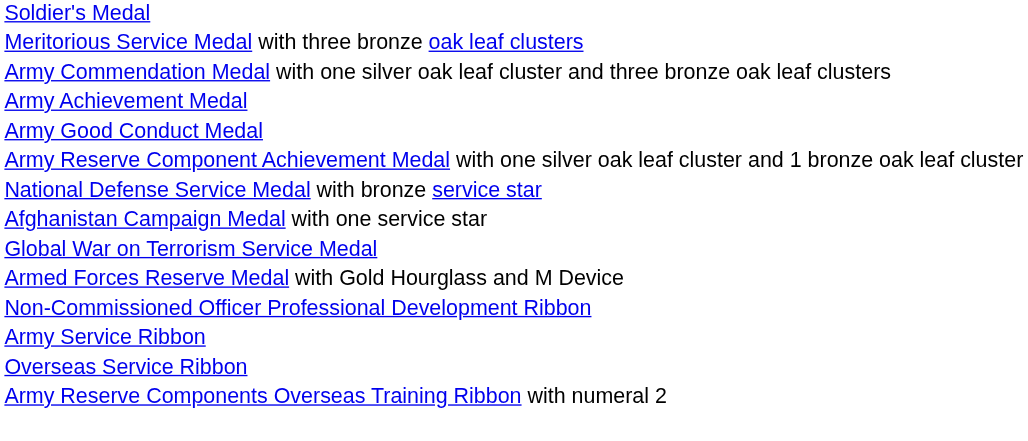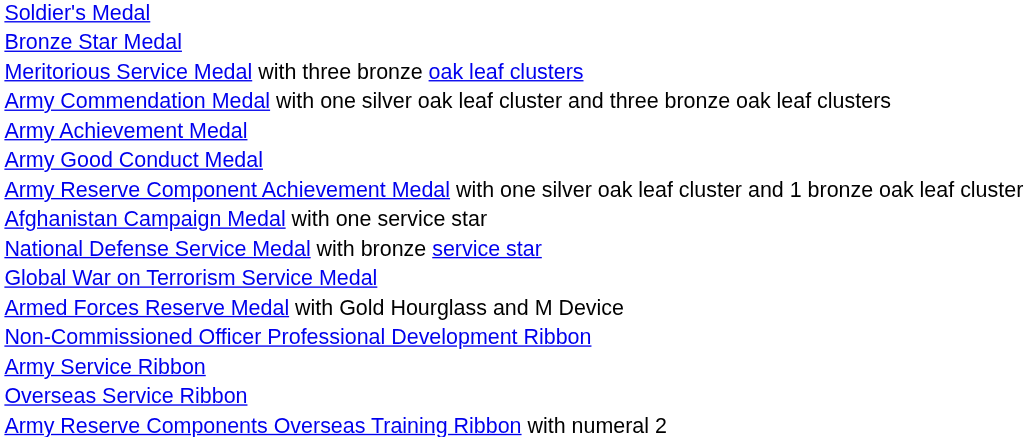 <table https://s.yimg.com/aah/priorservice/army-expert-infantry-badge-14.gif>
 <tr>
 <td></td>
 <td><a href='#'>Soldier's Medal</a></td>
+</tr>
+<tr>
+<td></td>
+<td><a href='#'>Bronze Star Medal</a></td>
 </tr>
 <tr>
 <td></td>
 <td><a href='#'>Meritorious Service Medal</a> with three bronze <a href='#'>oak leaf clusters</a></td>
 </tr>
 <tr>
 <td></td>
 <td><a href='#'>Army Commendation Medal</a> with one silver oak leaf cluster and three bronze oak leaf clusters</td>
 </tr>
 <tr>
 <td></td>
 <td><a href='#'>Army Achievement Medal</a></td>
 </tr>
 <tr>
 <td></td>
 <td><a href='#'>Army Good Conduct Medal</a></td>
 </tr>
 <tr>
 <td></td>
 <td><a href='#'>Army Reserve Component Achievement Medal</a> with one silver oak leaf cluster and 1 bronze oak leaf cluster</td>
 </tr>
 <tr>
 <td></td>
-<td><a href='#'>National Defense Service Medal</a> with bronze <a href='#'>service star</a></td>
+<td><a href='#'>Afghanistan Campaign Medal</a> with one service star</td>
 </tr>
 <tr>
 <td></td>
-<td><a href='#'>Afghanistan Campaign Medal</a> with one service star</td>
+<td><a href='#'>National Defense Service Medal</a> with bronze <a href='#'>service star</a></td>
 </tr>
 <tr>
 <td></td>
 <td><a href='#'>Global War on Terrorism Service Medal</a></td>
 </tr>
 <tr>
 <td></td>
 <td><a href='#'>Armed Forces Reserve Medal</a> with Gold Hourglass and M Device</td>
 </tr>
 <tr>
 <td></td>
 <td><a href='#'>Non-Commissioned Officer Professional Development Ribbon</a></td>
 </tr>
 <tr>
 <td></td>
 <td><a href='#'>Army Service Ribbon</a></td>
 </tr>
 <tr>
 <td></td>
 <td><a href='#'>Overseas Service Ribbon</a></td>
 </tr>
 <tr>
 <td></td>
 <td><a href='#'>Army Reserve Components Overseas Training Ribbon</a> with numeral 2</td>
 </tr>
 <tr>
 </tr>
 </table>
